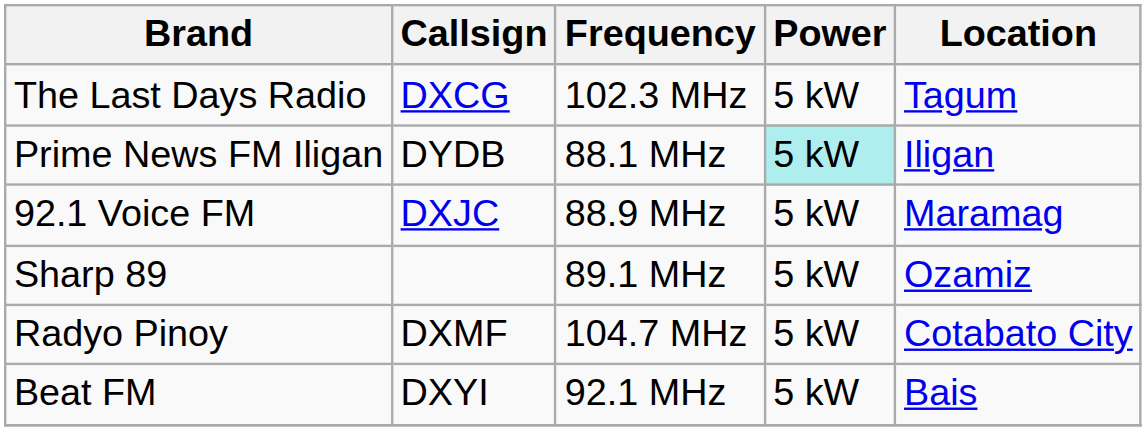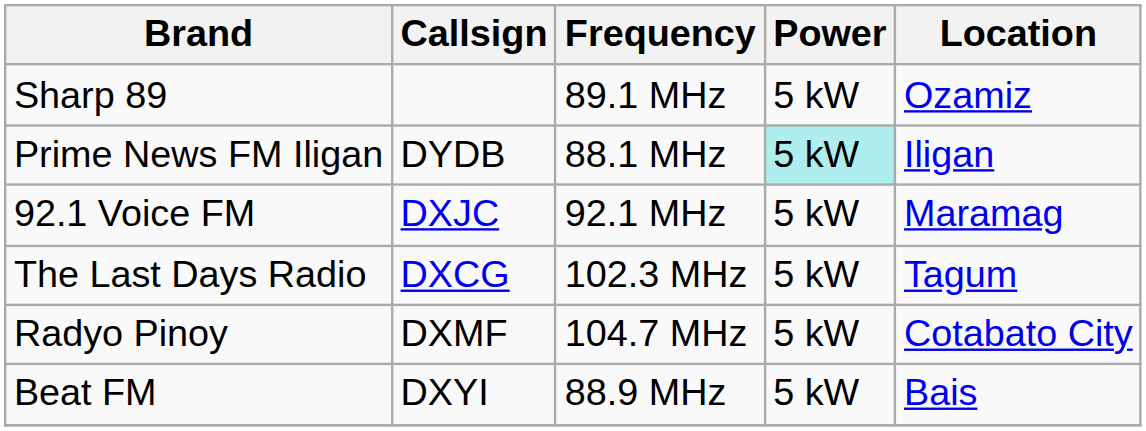 <table class="wikitable">
 <tr>
 <th>Brand</th>
 <th>Callsign</th>
 <th>Frequency</th>
 <th>Power</th>
 <th>Location</th>
 </tr>
 <tr>
-<td>The Last Days Radio</td>
-<td><a href='#'>DXCG</a></td>
-<td>102.3 MHz</td>
+<td>Sharp 89</td>
+<td></td>
+<td>89.1 MHz</td>
 <td>5 kW</td>
-<td><a href='#'>Tagum</a></td>
+<td><a href='#'>Ozamiz</a></td>
 </tr>
 <tr>
 <td>Prime News FM Iligan</td>
 <td>DYDB</td>
 <td>88.1 MHz</td>
 <td style="background: paleturquoise;">5 kW</td>
 <td><a href='#'>Iligan</a></td>
 </tr>
 <tr>
 <td>92.1 Voice FM</td>
 <td><a href='#'>DXJC</a></td>
-<td>88.9 MHz</td>
+<td>92.1 MHz</td>
 <td>5 kW</td>
 <td><a href='#'>Maramag</a></td>
 </tr>
 <tr>
-<td>Sharp 89</td>
-<td></td>
-<td>89.1 MHz</td>
+<td>The Last Days Radio</td>
+<td><a href='#'>DXCG</a></td>
+<td>102.3 MHz</td>
 <td>5 kW</td>
-<td><a href='#'>Ozamiz</a></td>
+<td><a href='#'>Tagum</a></td>
 </tr>
 <tr>
 <td>Radyo Pinoy</td>
 <td>DXMF</td>
 <td>104.7 MHz</td>
 <td>5 kW</td>
 <td><a href='#'>Cotabato City</a></td>
 </tr>
 <tr>
 <td>Beat FM</td>
 <td>DXYI</td>
-<td>92.1 MHz</td>
+<td>88.9 MHz</td>
 <td>5 kW</td>
 <td><a href='#'>Bais</a></td>
 </tr>
 <tr>
 </tr>
 </table>
